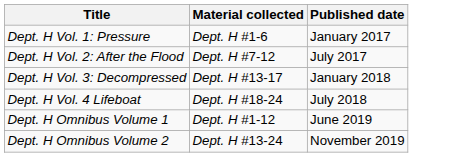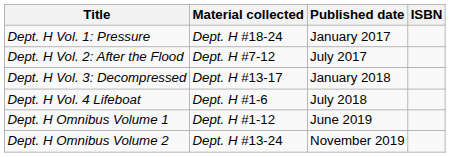 <table class="wikitable">
 <tr>
 <th>Title</th>
 <th>Material collected</th>
 <th>Published date</th>
+<th>ISBN</th>
 </tr>
 <tr>
 <td><em>Dept. H Vol. 1: Pressure</em></td>
-<td><em>Dept. H</em> #1-6</td>
+<td><em>Dept. H</em> #18-24</td>
 <td>January 2017</td>
+<td></td>
 </tr>
 <tr>
 <td><em>Dept. H Vol. 2: After the Flood</em></td>
 <td><em>Dept. H</em> #7-12</td>
 <td>July 2017</td>
+<td></td>
 </tr>
 <tr>
 <td><em>Dept. H Vol. 3: Decompressed</em></td>
 <td><em>Dept. H</em> #13-17</td>
 <td>January 2018</td>
+<td></td>
 </tr>
 <tr>
 <td><em>Dept. H Vol. 4 Lifeboat</em></td>
-<td><em>Dept. H</em> #18-24</td>
+<td><em>Dept. H</em> #1-6</td>
 <td>July 2018</td>
+<td></td>
 </tr>
 <tr>
 <td><em>Dept. H Omnibus Volume 1</em></td>
 <td><em>Dept. H</em> #1-12</td>
 <td>June 2019</td>
+<td></td>
 </tr>
 <tr>
 <td><em>Dept. H Omnibus Volume 2</em></td>
 <td><em>Dept. H</em> #13-24</td>
 <td>November 2019</td>
+<td></td>
 </tr>
 </table>
